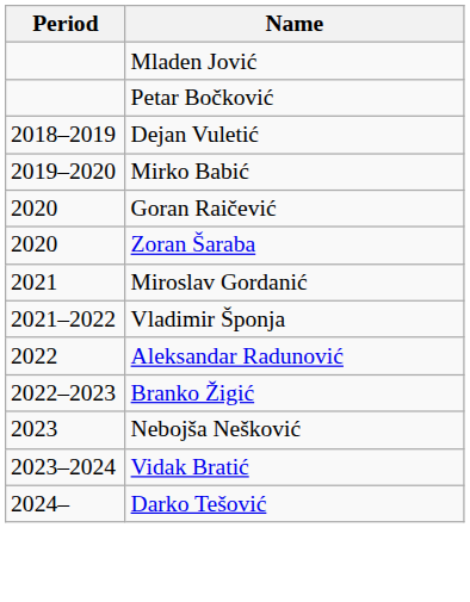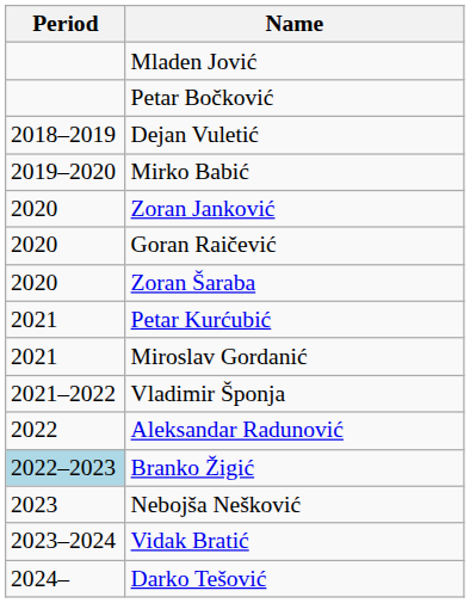 <table class="wikitable">
 <tr>
 <th width="75">Period</th>
 <th width="225">Name</th>
 </tr>
 <tr>
 <td></td>
 <td> Mladen Jović</td>
 </tr>
 <tr>
 <td></td>
 <td> Petar Bočković</td>
 </tr>
 <tr>
 <td>2018–2019</td>
 <td> Dejan Vuletić</td>
 </tr>
 <tr>
 <td>2019–2020</td>
 <td> Mirko Babić</td>
 </tr>
 <tr>
 <td>2020</td>
+<td> <a href='#'>Zoran Janković</a></td>
+</tr>
+<tr>
+<td>2020</td>
 <td> Goran Raičević</td>
 </tr>
 <tr>
 <td>2020</td>
 <td> <a href='#'>Zoran Šaraba</a></td>
+</tr>
+<tr>
+<td>2021</td>
+<td> <a href='#'>Petar Kurćubić</a></td>
 </tr>
 <tr>
 <td>2021</td>
 <td> Miroslav Gordanić</td>
 </tr>
 <tr>
 <td>2021–2022</td>
 <td> Vladimir Šponja</td>
 </tr>
 <tr>
 <td>2022</td>
 <td> <a href='#'>Aleksandar Radunović</a></td>
 </tr>
 <tr>
-<td>2022–2023</td>
+<td style="background: lightblue;">2022–2023</td>
 <td> <a href='#'>Branko Žigić</a></td>
 </tr>
 <tr>
 <td>2023</td>
 <td> Nebojša Nešković</td>
 </tr>
 <tr>
 <td>2023–2024</td>
 <td> <a href='#'>Vidak Bratić</a></td>
 </tr>
 <tr>
 <td>2024–</td>
 <td> <a href='#'>Darko Tešović</a></td>
 </tr>
 </table>
